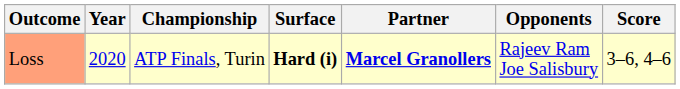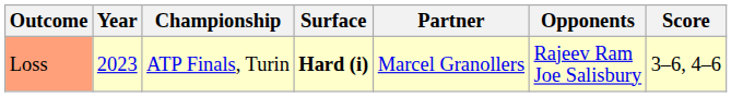 <table class="sortable wikitable">
 <tr>
 <th>Outcome</th>
 <th>Year</th>
 <th>Championship</th>
 <th>Surface</th>
 <th>Partner</th>
 <th>Opponents</th>
 <th class="unsortable">Score</th>
 </tr>
 <tr bgcolor=#ffffcc>
 <td bgcolor=FFA07A>Loss</td>
-<td><a href='#'>2020</a></td>
+<td><a href='#'>2023</a></td>
 <td><a href='#'>ATP Finals</a>, Turin</td>
 <td><strong>Hard (i)</strong></td>
-<td><strong> <a href='#'>Marcel Granollers</a></strong></td>
+<td> <a href='#'>Marcel Granollers</a></td>
 <td> <a href='#'>Rajeev Ram</a><br> <a href='#'>Joe Salisbury</a></td>
 <td>3–6, 4–6</td>
 </tr>
 </table>
